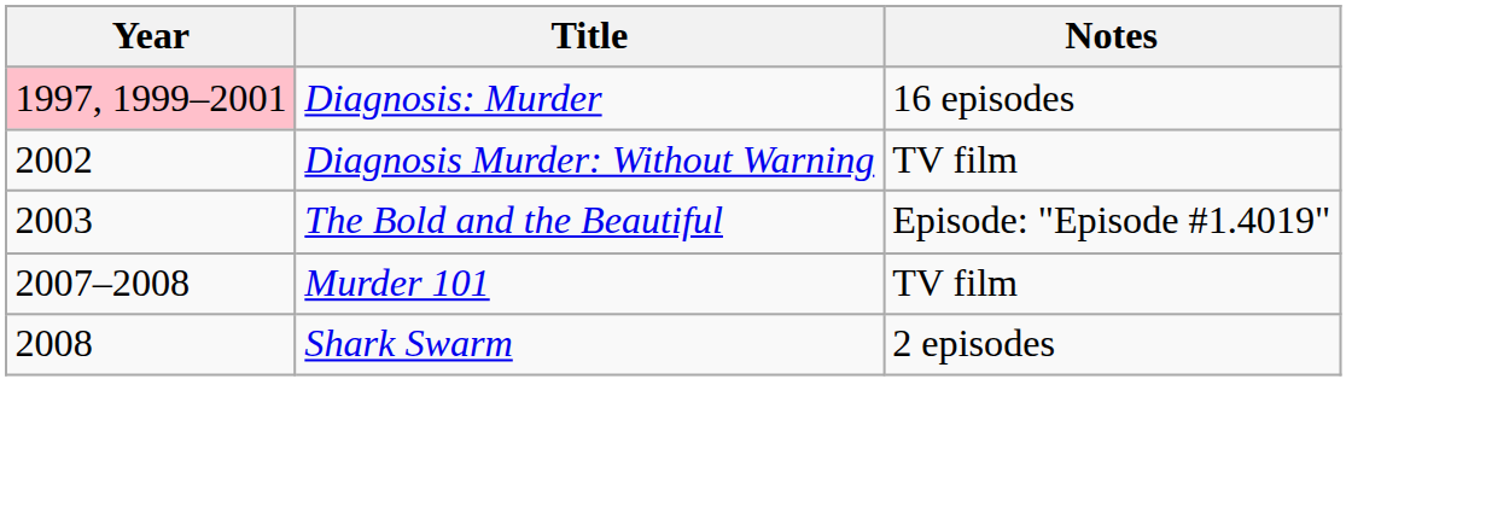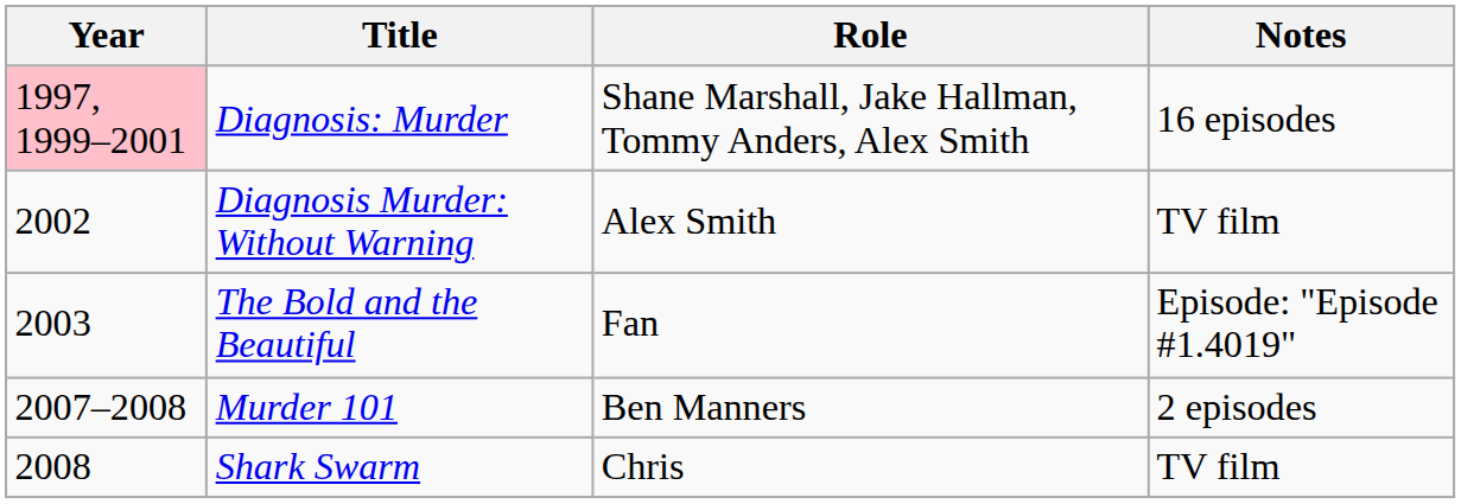 <table class="wikitable">
 <tr>
 <th>Year</th>
 <th>Title</th>
+<th>Role</th>
 <th>Notes</th>
 </tr>
 <tr>
 <td style="background: pink;">1997, 1999–2001</td>
 <td><em><a href='#'>Diagnosis: Murder</a></em></td>
+<td>Shane Marshall, Jake Hallman, Tommy Anders, Alex Smith</td>
 <td>16 episodes</td>
 </tr>
 <tr>
 <td>2002</td>
 <td><em><a href='#'>Diagnosis Murder: Without Warning</a></em></td>
+<td>Alex Smith</td>
 <td>TV film</td>
 </tr>
 <tr>
 <td>2003</td>
 <td><em><a href='#'>The Bold and the Beautiful</a></em></td>
+<td>Fan</td>
 <td>Episode: "Episode #1.4019"</td>
 </tr>
 <tr>
 <td>2007–2008</td>
 <td><em><a href='#'>Murder 101</a></em></td>
-<td>TV film</td>
+<td>Ben Manners</td>
+<td>2 episodes</td>
 </tr>
 <tr>
 <td>2008</td>
 <td><em><a href='#'>Shark Swarm</a></em></td>
-<td>2 episodes</td>
+<td>Chris</td>
+<td>TV film</td>
 </tr>
 </table>
